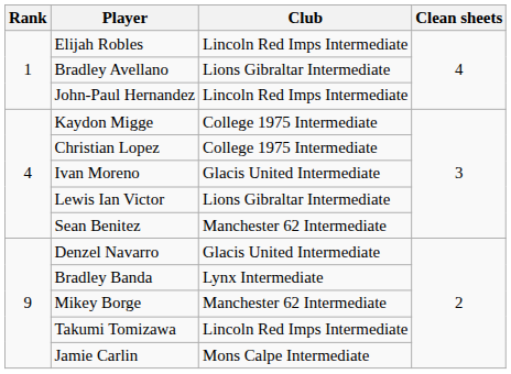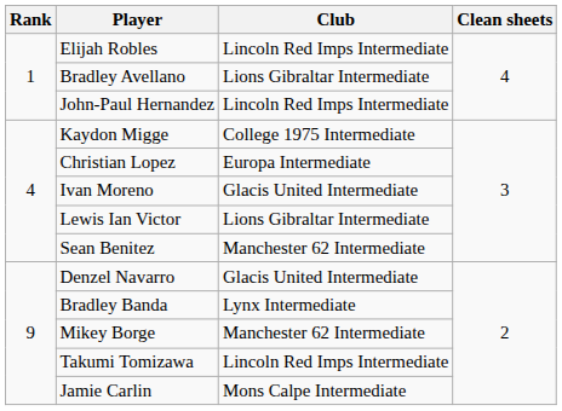 <table class="wikitable" style="text-align:center">
 <tr>
 <th>Rank</th>
 <th>Player</th>
 <th>Club</th>
 <th>Clean sheets</th>
 </tr>
 <tr>
 <td rowspan=3>1</td>
 <td align="left"> Elijah Robles</td>
 <td align="left">Lincoln Red Imps Intermediate</td>
 <td rowspan=3>4</td>
 </tr>
 <tr>
 <td align="left"> Bradley Avellano</td>
 <td align="left">Lions Gibraltar Intermediate</td>
 </tr>
 <tr>
 <td align="left"> John-Paul Hernandez</td>
 <td align="left">Lincoln Red Imps Intermediate</td>
 </tr>
 <tr>
 <td rowspan=5>4</td>
 <td align="left"> Kaydon Migge</td>
 <td align="left">College 1975 Intermediate</td>
 <td rowspan=5>3</td>
 </tr>
 <tr>
 <td align="left"> Christian Lopez</td>
-<td align="left">College 1975 Intermediate</td>
+<td align="left">Europa Intermediate</td>
 </tr>
 <tr>
 <td align="left"> Ivan Moreno</td>
 <td align="left">Glacis United Intermediate</td>
 </tr>
 <tr>
 <td align="left"> Lewis Ian Victor</td>
 <td align="left">Lions Gibraltar Intermediate</td>
 </tr>
 <tr>
 <td align="left"> Sean Benitez</td>
 <td align="left">Manchester 62 Intermediate</td>
 </tr>
 <tr>
 <td rowspan=5>9</td>
 <td align="left"> Denzel Navarro</td>
 <td align="left">Glacis United Intermediate</td>
 <td rowspan=5>2</td>
 </tr>
 <tr>
 <td align="left"> Bradley Banda</td>
 <td align="left">Lynx Intermediate</td>
 </tr>
 <tr>
 <td align="left"> Mikey Borge</td>
 <td align="left">Manchester 62 Intermediate</td>
 </tr>
 <tr>
 <td align="left"> Takumi Tomizawa</td>
 <td align="left">Lincoln Red Imps Intermediate</td>
 </tr>
 <tr>
 <td align="left"> Jamie Carlin</td>
 <td align="left">Mons Calpe Intermediate</td>
 </tr>
 </table>
